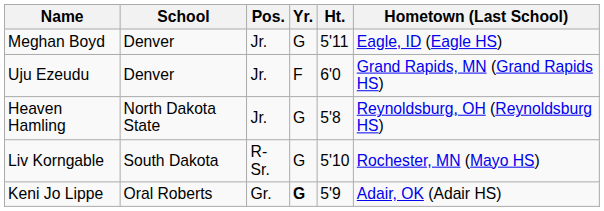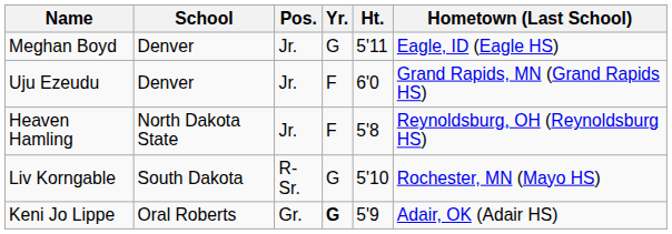 <table class="wikitable">
 <tr>
 <th>Name</th>
 <th>School</th>
 <th>Pos.</th>
 <th>Yr.</th>
 <th>Ht.</th>
 <th>Hometown (Last School)</th>
 </tr>
 <tr>
 <td>Meghan Boyd</td>
 <td>Denver</td>
 <td>Jr.</td>
 <td>G</td>
 <td>5'11</td>
 <td><a href='#'>Eagle, ID</a> (<a href='#'>Eagle HS</a>)</td>
 </tr>
 <tr>
 <td>Uju Ezeudu</td>
 <td>Denver</td>
 <td>Jr.</td>
 <td>F</td>
 <td>6'0</td>
 <td><a href='#'>Grand Rapids, MN</a> (<a href='#'>Grand Rapids HS</a>)</td>
 </tr>
 <tr>
 <td>Heaven Hamling</td>
 <td>North Dakota State</td>
 <td>Jr.</td>
-<td>G</td>
+<td>F</td>
 <td>5'8</td>
 <td><a href='#'>Reynoldsburg, OH</a> (<a href='#'>Reynoldsburg HS</a>)</td>
 </tr>
 <tr>
 <td>Liv Korngable</td>
 <td>South Dakota</td>
 <td>R-Sr.</td>
 <td>G</td>
 <td>5'10</td>
 <td><a href='#'>Rochester, MN</a> (<a href='#'>Mayo HS</a>)</td>
 </tr>
 <tr>
 <td>Keni Jo Lippe</td>
 <td>Oral Roberts</td>
 <td>Gr.</td>
 <td><strong>G</strong></td>
 <td>5'9</td>
 <td><a href='#'>Adair, OK</a> (Adair HS)</td>
 </tr>
 </table>
